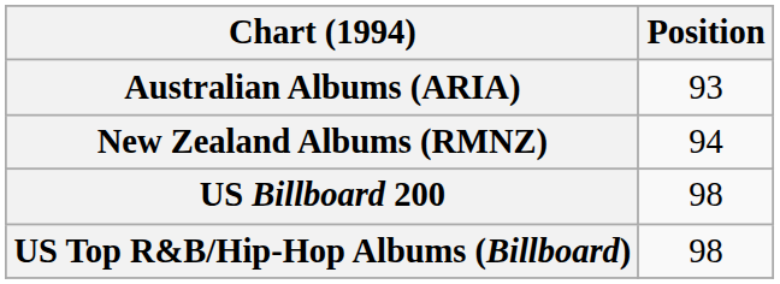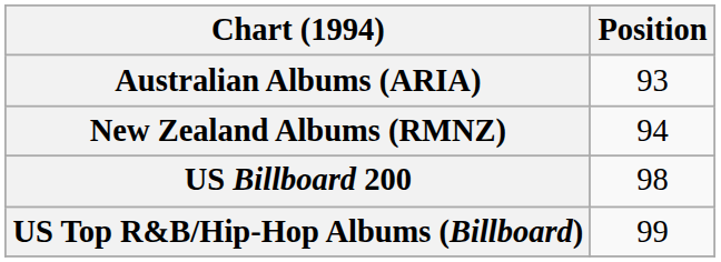 <table class="wikitable sortable plainrowheaders" style="text-align:center">
 <tr>
 <th scope="col">Chart (1994)</th>
 <th scope="col">Position</th>
 </tr>
 <tr>
 <th scope="row">Australian Albums (ARIA)</th>
 <td>93</td>
 </tr>
 <tr>
 <th scope="row">New Zealand Albums (RMNZ)</th>
 <td>94</td>
 </tr>
 <tr>
 <th scope="row">US <em>Billboard</em> 200</th>
 <td>98</td>
 </tr>
 <tr>
 <th scope="row">US Top R&B/Hip-Hop Albums (<em>Billboard</em>)</th>
-<td>98</td>
+<td>99</td>
 </tr>
 </table>
